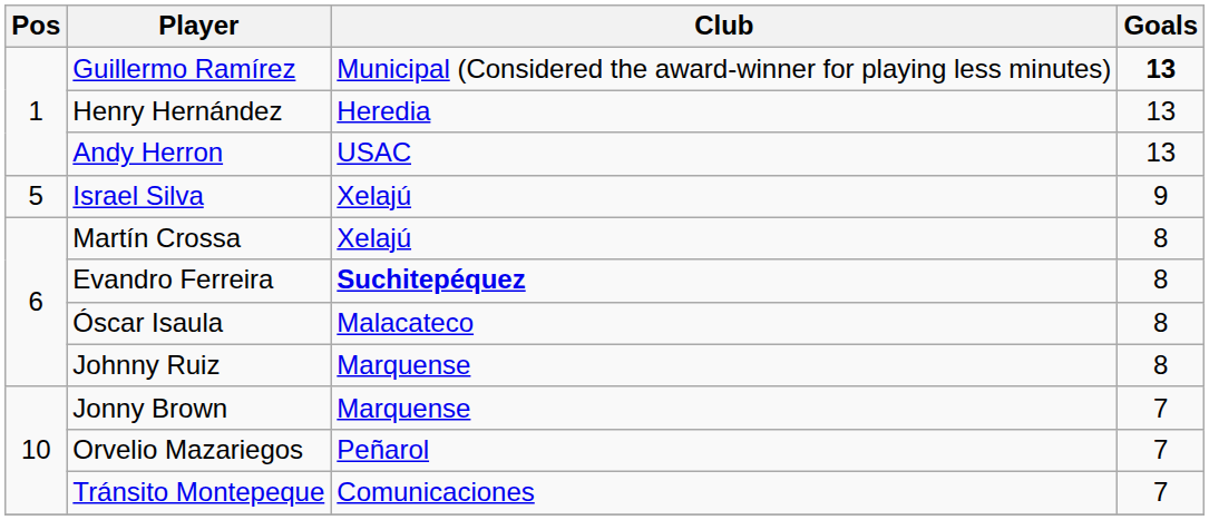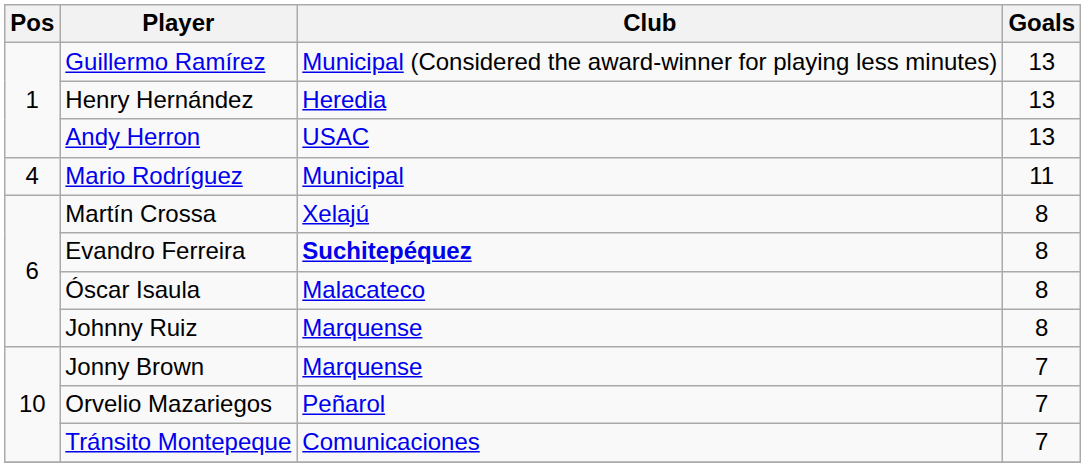 <table class="wikitable">
 <tr>
 <th>Pos</th>
 <th>Player</th>
 <th>Club</th>
 <th>Goals</th>
 </tr>
 <tr>
 <td style="text-align:center;" rowspan="3">1</td>
 <td> <a href='#'>Guillermo Ramírez</a></td>
 <td><a href='#'>Municipal</a> (Considered the award-winner for playing less minutes)</td>
-<td align=center><strong>13</strong></td>
+<td align=center>13</td>
 </tr>
 <tr>
 <td> Henry Hernández</td>
 <td><a href='#'>Heredia</a></td>
 <td align=center>13</td>
 </tr>
 <tr>
 <td> <a href='#'>Andy Herron</a></td>
 <td><a href='#'>USAC</a></td>
 <td align=center>13</td>
 </tr>
 <tr>
-<td style="text-align:center;">5</td>
-<td> <a href='#'>Israel Silva</a></td>
-<td><a href='#'>Xelajú</a></td>
-<td align=center>9</td>
+<td style="text-align:center;">4</td>
+<td> <a href='#'>Mario Rodríguez</a></td>
+<td><a href='#'>Municipal</a></td>
+<td align=center>11</td>
 </tr>
 <tr>
 <td style="text-align:center;" rowspan="4">6</td>
 <td> Martín Crossa</td>
 <td><a href='#'>Xelajú</a></td>
 <td align=center>8</td>
 </tr>
 <tr>
 <td> Evandro Ferreira</td>
 <td><strong><a href='#'>Suchitepéquez</a></strong></td>
 <td align=center>8</td>
 </tr>
 <tr>
 <td> Óscar Isaula</td>
 <td><a href='#'>Malacateco</a></td>
 <td align=center>8</td>
 </tr>
 <tr>
 <td> Johnny Ruiz</td>
 <td><a href='#'>Marquense</a></td>
 <td align=center>8</td>
 </tr>
 <tr>
 <td style="text-align:center;" rowspan="3">10</td>
 <td> Jonny Brown</td>
 <td><a href='#'>Marquense</a></td>
 <td align=center>7</td>
 </tr>
 <tr>
 <td> Orvelio Mazariegos</td>
 <td><a href='#'>Peñarol</a></td>
 <td align=center>7</td>
 </tr>
 <tr>
 <td> <a href='#'>Tránsito Montepeque</a></td>
 <td><a href='#'>Comunicaciones</a></td>
 <td align=center>7</td>
 </tr>
 <tr>
 </tr>
 </table>
